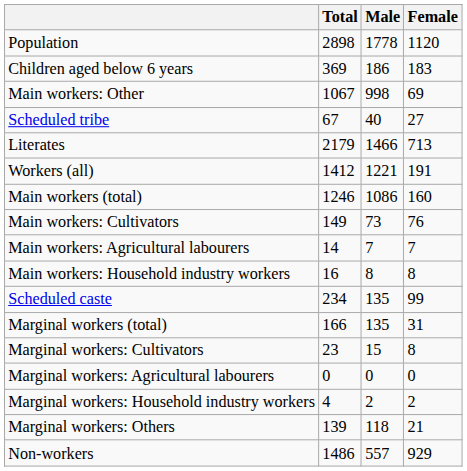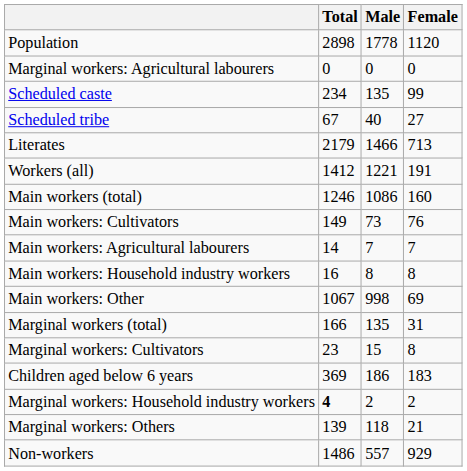 <table class="wikitable sortable">
 <tr>
 <th></th>
 <th>Total</th>
 <th>Male</th>
 <th>Female</th>
 </tr>
 <tr>
 <td>Population</td>
 <td>2898</td>
 <td>1778</td>
 <td>1120</td>
 </tr>
 <tr>
-<td>Children aged below 6 years</td>
-<td>369</td>
-<td>186</td>
-<td>183</td>
+<td>Marginal workers: Agricultural labourers</td>
+<td>0</td>
+<td>0</td>
+<td>0</td>
 </tr>
 <tr>
-<td>Main workers: Other</td>
-<td>1067</td>
-<td>998</td>
-<td>69</td>
+<td><a href='#'>Scheduled caste</a></td>
+<td>234</td>
+<td>135</td>
+<td>99</td>
 </tr>
 <tr>
 <td><a href='#'>Scheduled tribe</a></td>
 <td>67</td>
 <td>40</td>
 <td>27</td>
 </tr>
 <tr>
 <td>Literates</td>
 <td>2179</td>
 <td>1466</td>
 <td>713</td>
 </tr>
 <tr>
 <td>Workers (all)</td>
 <td>1412</td>
 <td>1221</td>
 <td>191</td>
 </tr>
 <tr>
 <td>Main workers (total)</td>
 <td>1246</td>
 <td>1086</td>
 <td>160</td>
 </tr>
 <tr>
 <td>Main workers: Cultivators</td>
 <td>149</td>
 <td>73</td>
 <td>76</td>
 </tr>
 <tr>
 <td>Main workers: Agricultural labourers</td>
 <td>14</td>
 <td>7</td>
 <td>7</td>
 </tr>
 <tr>
 <td>Main workers: Household industry workers</td>
 <td>16</td>
 <td>8</td>
 <td>8</td>
 </tr>
 <tr>
-<td><a href='#'>Scheduled caste</a></td>
-<td>234</td>
-<td>135</td>
-<td>99</td>
+<td>Main workers: Other</td>
+<td>1067</td>
+<td>998</td>
+<td>69</td>
 </tr>
 <tr>
 <td>Marginal workers (total)</td>
 <td>166</td>
 <td>135</td>
 <td>31</td>
 </tr>
 <tr>
 <td>Marginal workers: Cultivators</td>
 <td>23</td>
 <td>15</td>
 <td>8</td>
 </tr>
 <tr>
-<td>Marginal workers: Agricultural labourers</td>
-<td>0</td>
-<td>0</td>
-<td>0</td>
+<td>Children aged below 6 years</td>
+<td>369</td>
+<td>186</td>
+<td>183</td>
 </tr>
 <tr>
 <td>Marginal workers: Household industry workers</td>
-<td>4</td>
+<td><strong>4</strong></td>
 <td>2</td>
 <td>2</td>
 </tr>
 <tr>
 <td>Marginal workers: Others</td>
 <td>139</td>
 <td>118</td>
 <td>21</td>
 </tr>
 <tr>
 <td>Non-workers</td>
 <td>1486</td>
 <td>557</td>
 <td>929</td>
 </tr>
 </table>
